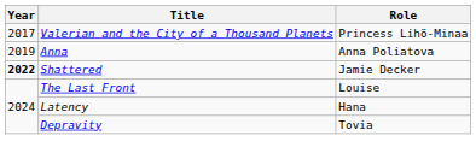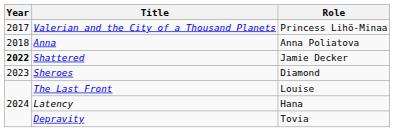 <table class="wikitable">
 <tr>
 <th scope="col">Year</th>
 <th scope="col">Title</th>
 <th scope="col">Role</th>
 </tr>
 <tr>
 <td>2017</td>
 <td><em><a href='#'>Valerian and the City of a Thousand Planets</a></em></td>
 <td>Princess Lihö-Minaa</td>
 </tr>
 <tr>
-<td>2019</td>
+<td>2018</td>
 <td><em><a href='#'>Anna</a></em></td>
 <td>Anna Poliatova</td>
 </tr>
 <tr>
 <td><strong>2022</strong></td>
 <td><em><a href='#'>Shattered</a></em></td>
 <td>Jamie Decker</td>
+</tr>
+<tr>
+<td>2023</td>
+<td><em><a href='#'>Sheroes</a></em></td>
+<td>Diamond</td>
 </tr>
 <tr>
 <td rowspan=3>2024</td>
 <td><em><a href='#'>The Last Front</a></em></td>
 <td>Louise</td>
 </tr>
 <tr>
 <td><em>Latency</em></td>
 <td>Hana</td>
 </tr>
 <tr>
 <td><em><a href='#'>Depravity</a></em></td>
 <td>Tovia</td>
 </tr>
 </table>
